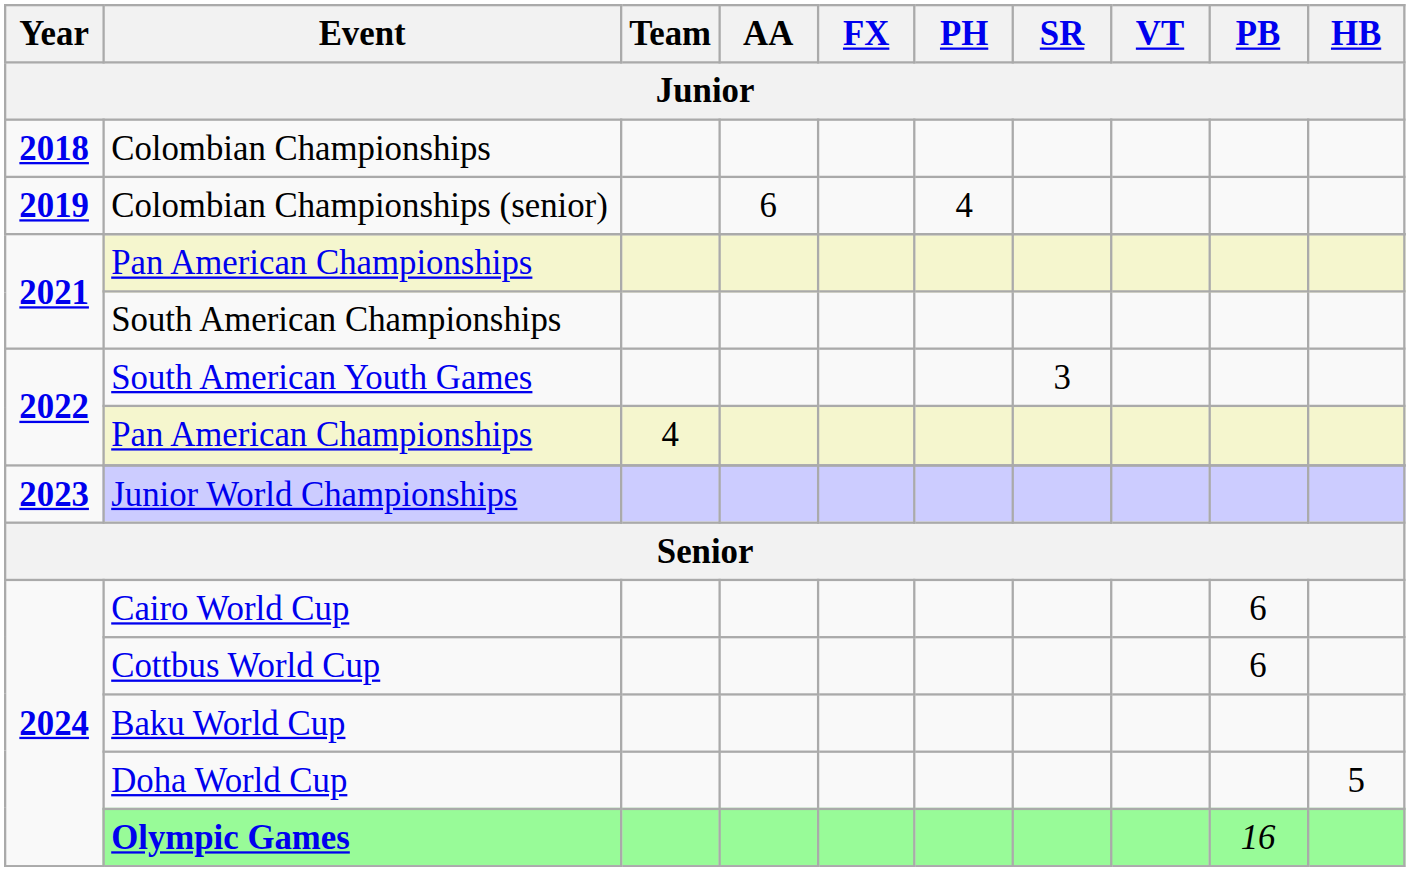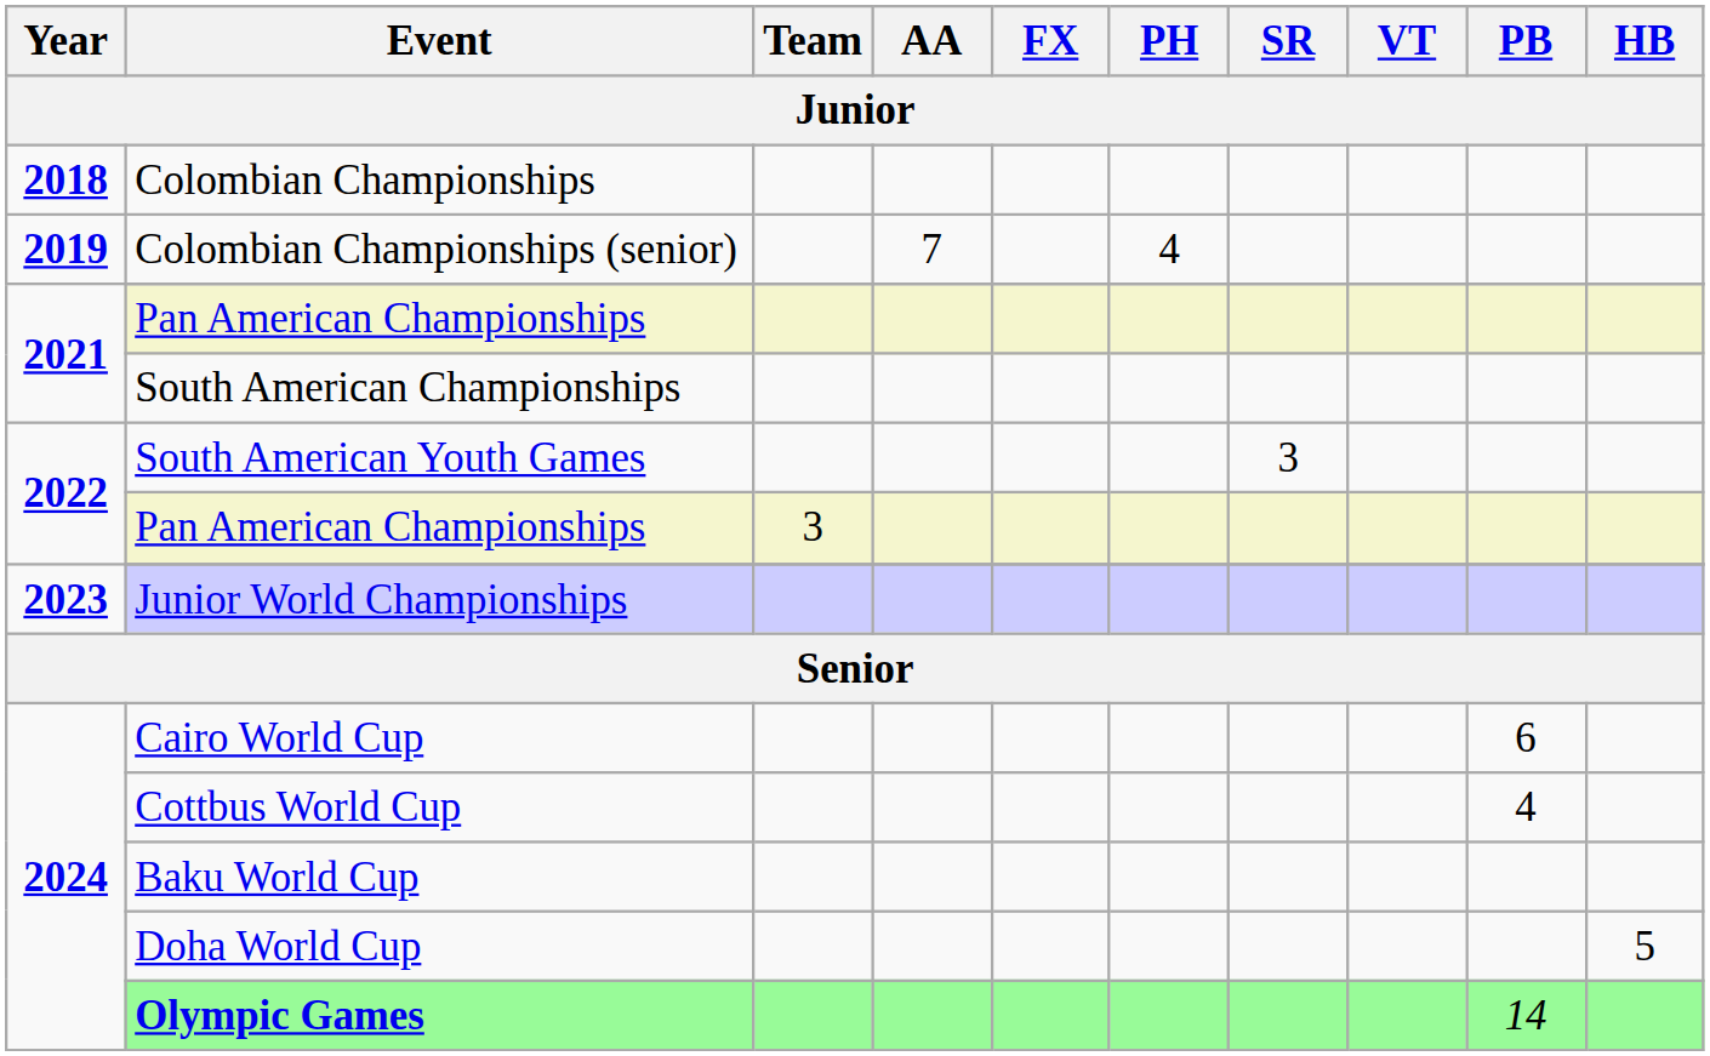 <table class="wikitable sortable" style="text-align:center; font-size:95%;">
 <tr>
 <th width=7% class=unsortable>Year</th>
 <th width=37% class=unsortable>Event</th>
 <th width=7% class=unsortable>Team</th>
 <th width=7% class=unsortable>AA</th>
 <th width=7% class=unsortable><a href='#'>FX</a></th>
 <th width=7% class=unsortable><a href='#'>PH</a></th>
 <th width=7% class=unsortable><a href='#'>SR</a></th>
 <th width=7% class=unsortable><a href='#'>VT</a></th>
 <th width=7% class=unsortable><a href='#'>PB</a></th>
 <th width=7% class=unsortable><a href='#'>HB</a></th>
 </tr>
 <tr>
 <th colspan="10">Junior</th>
 </tr>
 <tr>
 <td rowspan="1"><strong><a href='#'>2018</a></strong></td>
 <td align=left>Colombian Championships</td>
 <td></td>
 <td></td>
 <td></td>
 <td></td>
 <td></td>
 <td></td>
 <td></td>
 <td></td>
 </tr>
 <tr>
 <td rowspan="1"><strong><a href='#'>2019</a></strong></td>
 <td align=left>Colombian Championships (senior)</td>
 <td></td>
-<td>6</td>
+<td>7</td>
 <td></td>
 <td>4</td>
 <td></td>
 <td></td>
 <td></td>
 <td></td>
 </tr>
 <tr>
 <td rowspan="3"><strong><a href='#'>2021</a></strong></td>
 </tr>
 <tr bgcolor=#F5F6CE>
 <td align=left><a href='#'>Pan American Championships</a></td>
 <td></td>
 <td></td>
 <td></td>
 <td></td>
 <td></td>
 <td></td>
 <td></td>
 <td></td>
 </tr>
 <tr>
 <td align=left>South American Championships</td>
 <td></td>
 <td></td>
 <td></td>
 <td></td>
 <td></td>
 <td></td>
 <td></td>
 <td></td>
 </tr>
 <tr>
 <td rowspan="2"><strong><a href='#'>2022</a></strong></td>
 <td align=left><a href='#'>South American Youth Games</a></td>
 <td></td>
 <td></td>
 <td></td>
 <td></td>
 <td>3</td>
 <td></td>
 <td></td>
 <td></td>
 </tr>
 <tr bgcolor=#F5F6CE>
 <td align=left><a href='#'>Pan American Championships</a></td>
-<td>4</td>
+<td>3</td>
 <td></td>
 <td></td>
 <td></td>
 <td></td>
 <td></td>
 <td></td>
 <td></td>
 </tr>
 <tr>
 <td rowspan="2"><strong><a href='#'>2023</a></strong></td>
 </tr>
 <tr style="background:#ccf;">
 <td align=left><a href='#'>Junior World Championships</a></td>
 <td></td>
 <td></td>
 <td></td>
 <td></td>
 <td></td>
 <td></td>
 <td></td>
 <td></td>
 </tr>
 <tr>
 <th colspan="10">Senior</th>
 </tr>
 <tr>
 <td rowspan="5"><strong><a href='#'>2024</a></strong></td>
 <td align=left><a href='#'>Cairo World Cup</a></td>
 <td></td>
 <td></td>
 <td></td>
 <td></td>
 <td></td>
 <td></td>
 <td>6</td>
 <td></td>
 </tr>
 <tr>
 <td align=left><a href='#'>Cottbus World Cup</a></td>
 <td></td>
 <td></td>
 <td></td>
 <td></td>
 <td></td>
 <td></td>
-<td>6</td>
+<td>4</td>
 <td></td>
 </tr>
 <tr>
 <td align=left><a href='#'>Baku World Cup</a></td>
 <td></td>
 <td></td>
 <td></td>
 <td></td>
 <td></td>
 <td></td>
 <td></td>
 <td></td>
 </tr>
 <tr>
 <td align=left><a href='#'>Doha World Cup</a></td>
 <td></td>
 <td></td>
 <td></td>
 <td></td>
 <td></td>
 <td></td>
 <td></td>
 <td>5</td>
 </tr>
 <tr bgcolor=98FB98>
 <td align=left><strong><a href='#'>Olympic Games</a></strong></td>
 <td></td>
 <td></td>
 <td></td>
 <td></td>
 <td></td>
 <td></td>
-<td><em>16</em></td>
+<td><em>14</em></td>
 <td></td>
 </tr>
 </table>
